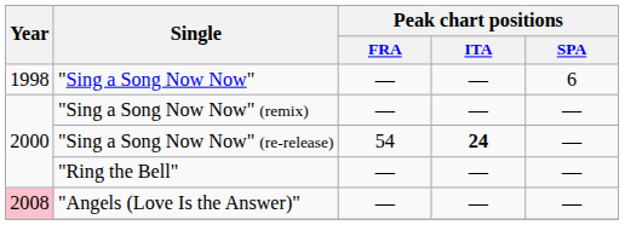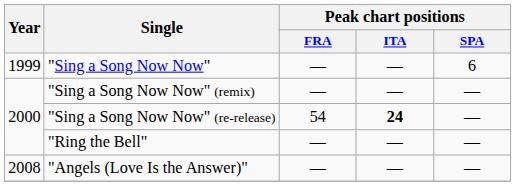 <table class="wikitable plainrowheaders" style="text-align:center;">
 <tr>
 <th rowspan="2">Year</th>
 <th rowspan="2">Single</th>
 <th colspan="3">Peak chart positions</th>
 </tr>
 <tr style="font-size:smaller;">
 <th width="70"><a href='#'>FRA</a><br></th>
 <th width="70"><a href='#'>ITA</a><br></th>
 <th width="70"><a href='#'>SPA</a></th>
 </tr>
 <tr>
-<td rowspan="1">1998</td>
+<td rowspan="1">1999</td>
 <td align="left">"<a href='#'>Sing a Song Now Now</a>"</td>
 <td>—</td>
 <td>—</td>
 <td>6</td>
 </tr>
 <tr>
 <td rowspan="3">2000</td>
 <td align="left">"Sing a Song Now Now" <small>(remix)</small> </td>
 <td>—</td>
 <td>—</td>
 <td>—</td>
 </tr>
 <tr>
 <td align="left">"Sing a Song Now Now" <small>(re-release)</small></td>
 <td>54</td>
 <td><strong>24</strong></td>
 <td>—</td>
 </tr>
 <tr>
 <td align="left">"Ring the Bell" </td>
 <td>—</td>
 <td>—</td>
 <td>—</td>
 </tr>
 <tr>
-<td rowspan="1" style="background: pink;">2008</td>
+<td rowspan="1">2008</td>
 <td align="left">"Angels (Love Is the Answer)"</td>
 <td>—</td>
 <td>—</td>
 <td>—</td>
 </tr>
 <tr>
 </tr>
 </table>
